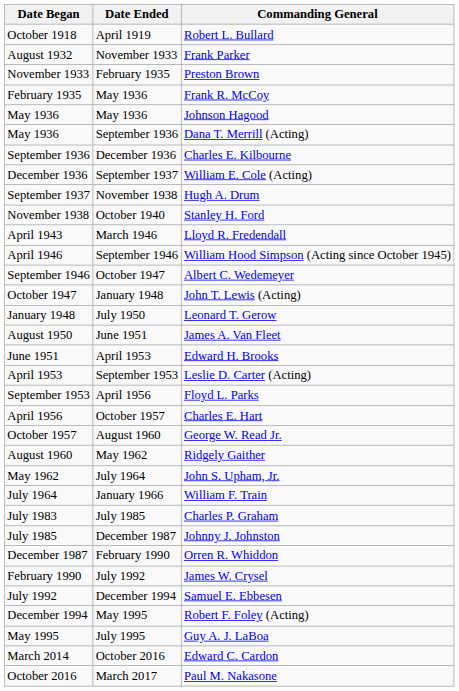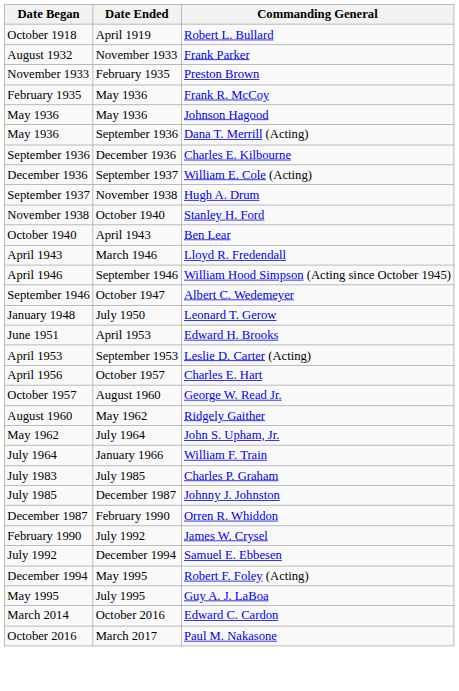 <table class="wikitable" border="1">
 <tr>
 <th>Date Began</th>
 <th>Date Ended</th>
 <th>Commanding General</th>
 </tr>
 <tr>
 <td>October 1918</td>
 <td>April 1919</td>
 <td><a href='#'>Robert L. Bullard</a></td>
 </tr>
 <tr>
 <td>August 1932</td>
 <td>November 1933</td>
 <td><a href='#'>Frank Parker</a></td>
 </tr>
 <tr>
 <td>November 1933</td>
 <td>February 1935</td>
 <td><a href='#'>Preston Brown</a></td>
 </tr>
 <tr>
 <td>February 1935</td>
 <td>May 1936</td>
 <td><a href='#'>Frank R. McCoy</a></td>
 </tr>
 <tr>
 <td>May 1936</td>
 <td>May 1936</td>
 <td><a href='#'>Johnson Hagood</a></td>
 </tr>
 <tr>
 <td>May 1936</td>
 <td>September 1936</td>
 <td><a href='#'>Dana T. Merrill</a> (Acting)</td>
 </tr>
 <tr>
 <td>September 1936</td>
 <td>December 1936</td>
 <td><a href='#'>Charles E. Kilbourne</a></td>
 </tr>
 <tr>
 <td>December 1936</td>
 <td>September 1937</td>
 <td><a href='#'>William E. Cole</a> (Acting)</td>
 </tr>
 <tr>
 <td>September 1937</td>
 <td>November 1938</td>
 <td><a href='#'>Hugh A. Drum</a></td>
 </tr>
 <tr>
 <td>November 1938</td>
 <td>October 1940</td>
 <td><a href='#'>Stanley H. Ford</a></td>
 </tr>
 <tr>
+<td>October 1940</td>
+<td>April 1943</td>
+<td><a href='#'>Ben Lear</a></td>
+</tr>
+<tr>
 <td>April 1943</td>
 <td>March 1946</td>
 <td><a href='#'>Lloyd R. Fredendall</a></td>
 </tr>
 <tr>
 <td>April 1946</td>
 <td>September 1946</td>
 <td><a href='#'>William Hood Simpson</a> (Acting since October 1945)</td>
 </tr>
 <tr>
 <td>September 1946</td>
 <td>October 1947</td>
 <td><a href='#'>Albert C. Wedemeyer</a></td>
 </tr>
 <tr>
-<td>October 1947</td>
-<td>January 1948</td>
-<td><a href='#'>John T. Lewis</a> (Acting)</td>
-</tr>
-<tr>
 <td>January 1948</td>
 <td>July 1950</td>
 <td><a href='#'>Leonard T. Gerow</a></td>
-</tr>
-<tr>
-<td>August 1950</td>
-<td>June 1951</td>
-<td><a href='#'>James A. Van Fleet</a></td>
 </tr>
 <tr>
 <td>June 1951</td>
 <td>April 1953</td>
 <td><a href='#'>Edward H. Brooks</a></td>
 </tr>
 <tr>
 <td>April 1953</td>
 <td>September 1953</td>
 <td><a href='#'>Leslie D. Carter</a> (Acting)</td>
-</tr>
-<tr>
-<td>September 1953</td>
-<td>April 1956</td>
-<td><a href='#'>Floyd L. Parks</a></td>
 </tr>
 <tr>
 <td>April 1956</td>
 <td>October 1957</td>
 <td><a href='#'>Charles E. Hart</a></td>
 </tr>
 <tr>
 <td>October 1957</td>
 <td>August 1960</td>
 <td><a href='#'>George W. Read Jr.</a></td>
 </tr>
 <tr>
 <td>August 1960</td>
 <td>May 1962</td>
 <td><a href='#'>Ridgely Gaither</a></td>
 </tr>
 <tr>
 <td>May 1962</td>
 <td>July 1964</td>
 <td><a href='#'>John S. Upham, Jr.</a></td>
 </tr>
 <tr>
 <td>July 1964</td>
 <td>January 1966</td>
 <td><a href='#'>William F. Train</a></td>
 </tr>
 <tr>
 <td>July 1983</td>
 <td>July 1985</td>
 <td><a href='#'>Charles P. Graham</a></td>
 </tr>
 <tr>
 <td>July 1985</td>
 <td>December 1987</td>
 <td><a href='#'>Johnny J. Johnston</a></td>
 </tr>
 <tr>
 <td>December 1987</td>
 <td>February 1990</td>
 <td><a href='#'>Orren R. Whiddon</a></td>
 </tr>
 <tr>
 <td>February 1990</td>
 <td>July 1992</td>
 <td><a href='#'>James W. Crysel</a></td>
 </tr>
 <tr>
 <td>July 1992</td>
 <td>December 1994</td>
 <td><a href='#'>Samuel E. Ebbesen</a></td>
 </tr>
 <tr>
 <td>December 1994</td>
 <td>May 1995</td>
 <td><a href='#'>Robert F. Foley</a> (Acting)</td>
 </tr>
 <tr>
 <td>May 1995</td>
 <td>July 1995</td>
 <td><a href='#'>Guy A. J. LaBoa</a></td>
 </tr>
 <tr>
 <td>March 2014</td>
 <td>October 2016</td>
 <td><a href='#'>Edward C. Cardon</a></td>
 </tr>
 <tr>
 <td>October 2016</td>
 <td>March 2017</td>
 <td><a href='#'>Paul M. Nakasone</a></td>
 </tr>
 </table>
